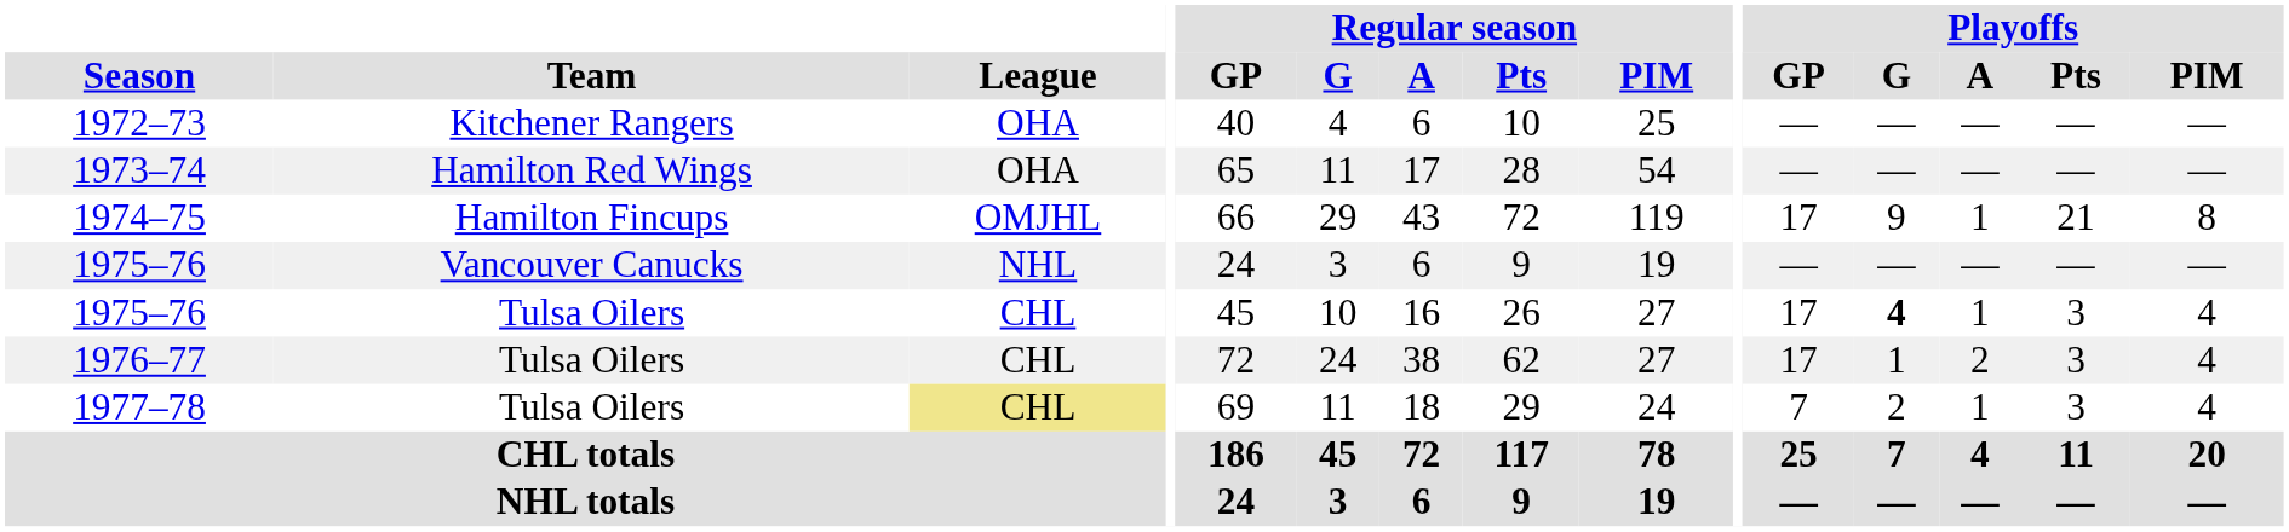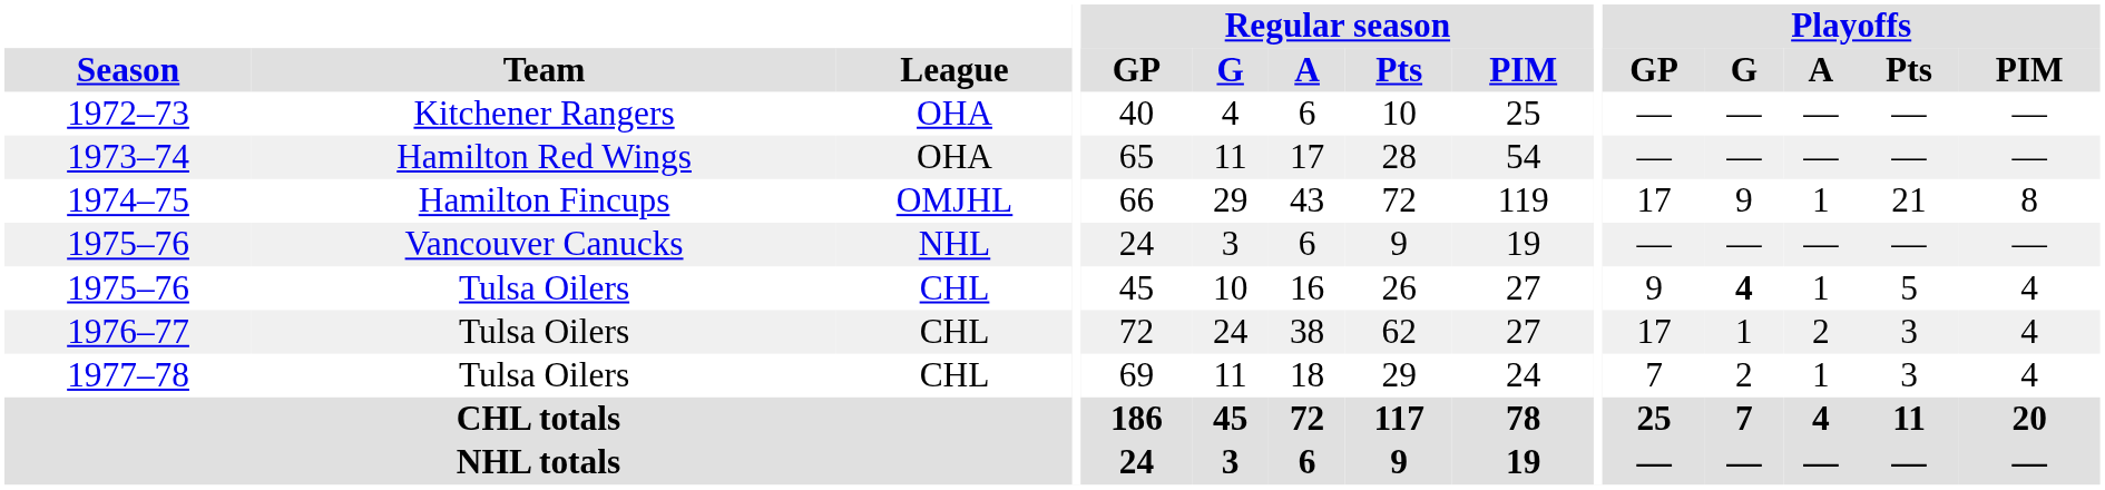 <table border="0" cellpadding="1" cellspacing="0" style="text-align:center; width:60em">
 <tr bgcolor="#e0e0e0">
 <th colspan="3" bgcolor="#ffffff"></th>
 <th rowspan="100" bgcolor="#ffffff"></th>
 <th colspan="5"><a href='#'>Regular season</a></th>
 <th rowspan="100" bgcolor="#ffffff"></th>
 <th colspan="5"><a href='#'>Playoffs</a></th>
 </tr>
 <tr bgcolor="#e0e0e0">
 <th><a href='#'>Season</a></th>
 <th>Team</th>
 <th>League</th>
 <th>GP</th>
 <th><a href='#'>G</a></th>
 <th><a href='#'>A</a></th>
 <th><a href='#'>Pts</a></th>
 <th><a href='#'>PIM</a></th>
 <th>GP</th>
 <th>G</th>
 <th>A</th>
 <th>Pts</th>
 <th>PIM</th>
 </tr>
 <tr>
 <td><a href='#'>1972–73</a></td>
 <td><a href='#'>Kitchener Rangers</a></td>
 <td><a href='#'>OHA</a></td>
 <td>40</td>
 <td>4</td>
 <td>6</td>
 <td>10</td>
 <td>25</td>
 <td>—</td>
 <td>—</td>
 <td>—</td>
 <td>—</td>
 <td>—</td>
 </tr>
 <tr bgcolor="#f0f0f0">
 <td><a href='#'>1973–74</a></td>
 <td><a href='#'>Hamilton Red Wings</a></td>
 <td>OHA</td>
 <td>65</td>
 <td>11</td>
 <td>17</td>
 <td>28</td>
 <td>54</td>
 <td>—</td>
 <td>—</td>
 <td>—</td>
 <td>—</td>
 <td>—</td>
 </tr>
 <tr>
 <td><a href='#'>1974–75</a></td>
 <td><a href='#'>Hamilton Fincups</a></td>
 <td><a href='#'>OMJHL</a></td>
 <td>66</td>
 <td>29</td>
 <td>43</td>
 <td>72</td>
 <td>119</td>
 <td>17</td>
 <td>9</td>
 <td>1</td>
 <td>21</td>
 <td>8</td>
 </tr>
 <tr bgcolor="#f0f0f0">
 <td><a href='#'>1975–76</a></td>
 <td><a href='#'>Vancouver Canucks</a></td>
 <td><a href='#'>NHL</a></td>
 <td>24</td>
 <td>3</td>
 <td>6</td>
 <td>9</td>
 <td>19</td>
 <td>—</td>
 <td>—</td>
 <td>—</td>
 <td>—</td>
 <td>—</td>
 </tr>
 <tr>
 <td><a href='#'>1975–76</a></td>
 <td><a href='#'>Tulsa Oilers</a></td>
 <td><a href='#'>CHL</a></td>
 <td>45</td>
 <td>10</td>
 <td>16</td>
 <td>26</td>
 <td>27</td>
-<td>17</td>
+<td>9</td>
 <td><strong>4</strong></td>
 <td>1</td>
-<td>3</td>
+<td>5</td>
 <td>4</td>
 </tr>
 <tr bgcolor="#f0f0f0">
 <td><a href='#'>1976–77</a></td>
 <td>Tulsa Oilers</td>
 <td>CHL</td>
 <td>72</td>
 <td>24</td>
 <td>38</td>
 <td>62</td>
 <td>27</td>
 <td>17</td>
 <td>1</td>
 <td>2</td>
 <td>3</td>
 <td>4</td>
 </tr>
 <tr>
 <td><a href='#'>1977–78</a></td>
 <td>Tulsa Oilers</td>
-<td style="background: khaki;">CHL</td>
+<td>CHL</td>
 <td>69</td>
 <td>11</td>
 <td>18</td>
 <td>29</td>
 <td>24</td>
 <td>7</td>
 <td>2</td>
 <td>1</td>
 <td>3</td>
 <td>4</td>
 </tr>
 <tr bgcolor="#e0e0e0">
 <th colspan="3">CHL totals</th>
 <th>186</th>
 <th>45</th>
 <th>72</th>
 <th>117</th>
 <th>78</th>
 <th>25</th>
 <th>7</th>
 <th>4</th>
 <th>11</th>
 <th>20</th>
 </tr>
 <tr bgcolor="#e0e0e0">
 <th colspan="3">NHL totals</th>
 <th>24</th>
 <th>3</th>
 <th>6</th>
 <th>9</th>
 <th>19</th>
 <th>—</th>
 <th>—</th>
 <th>—</th>
 <th>—</th>
 <th>—</th>
 </tr>
 </table>
